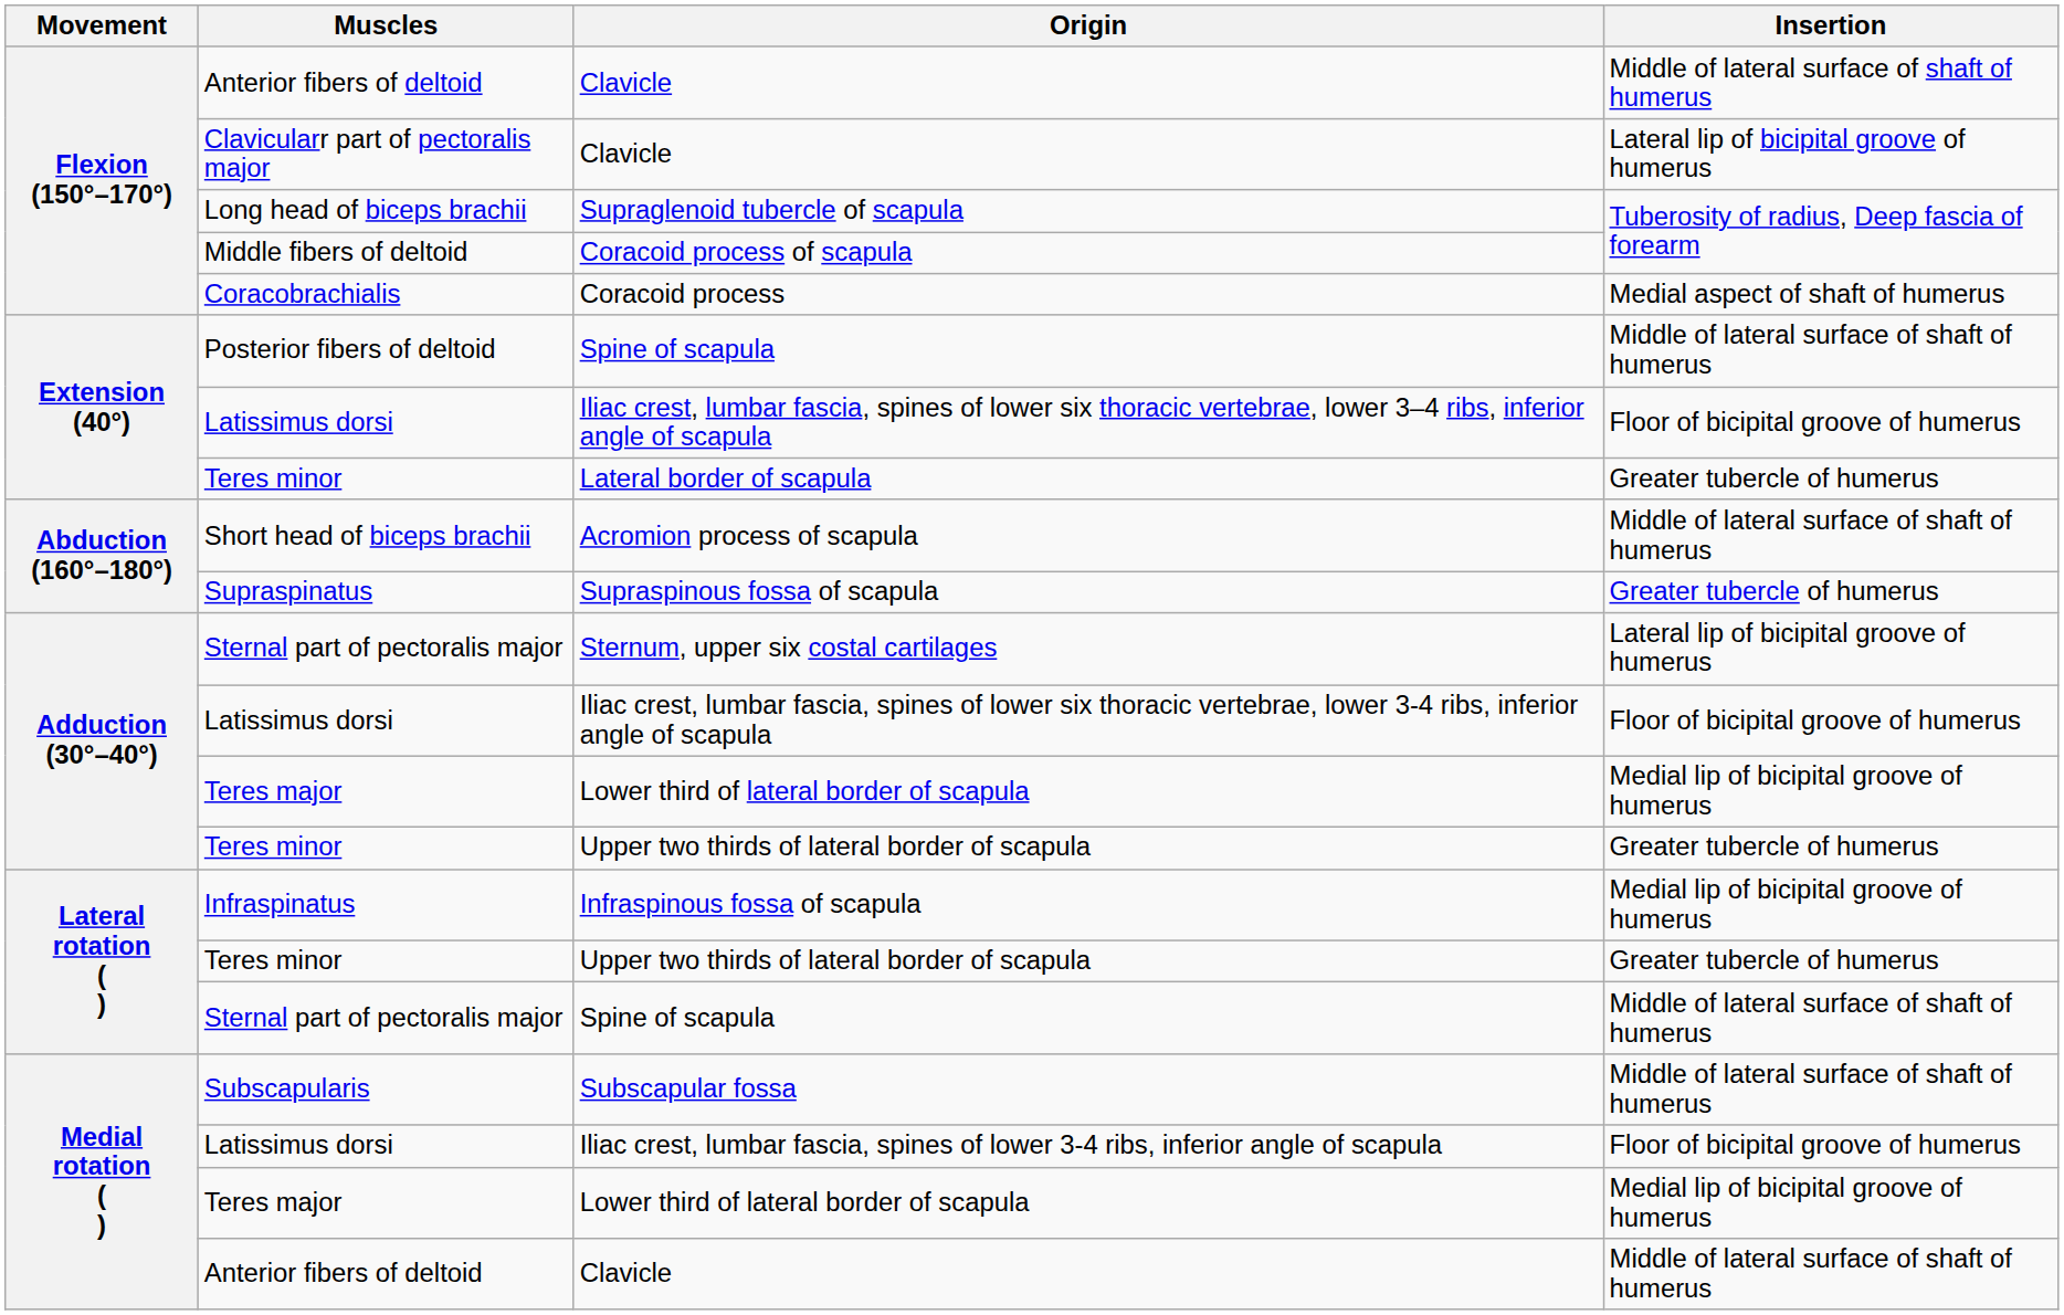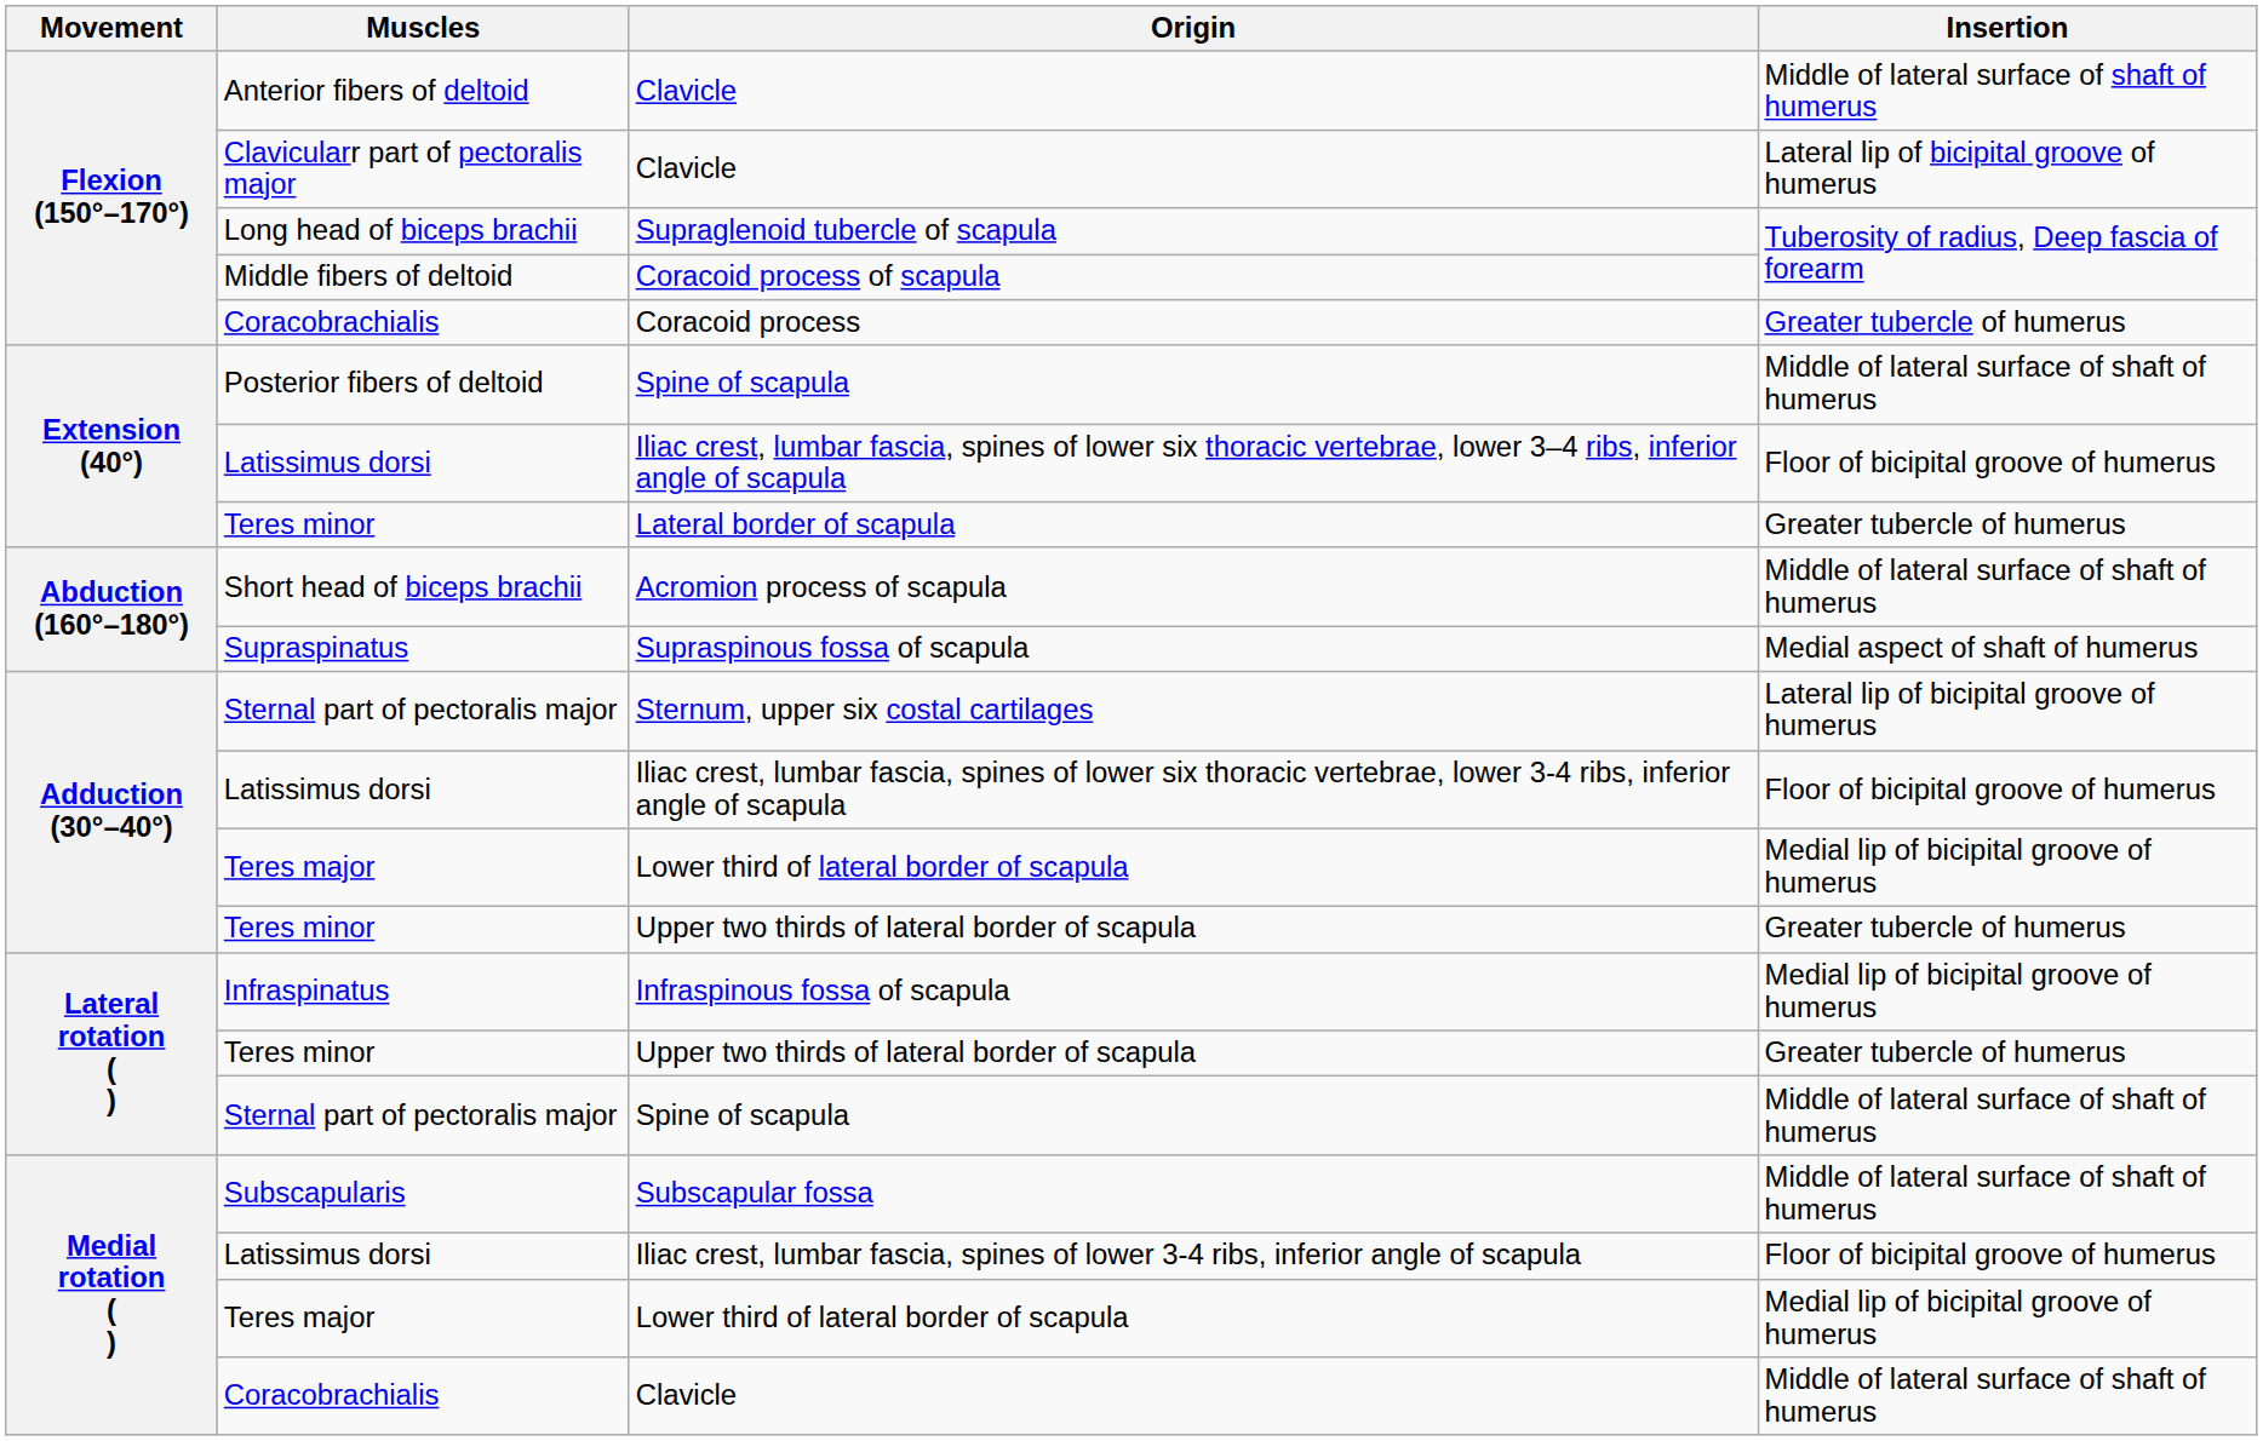 <table class="wikitable" align="center">
 <tr>
 <th>Movement</th>
 <th>Muscles</th>
 <th>Origin</th>
 <th>Insertion</th>
 </tr>
 <tr>
 <th rowspan="5" valign="center"><a href='#'>Flexion</a><br>(150°–170°)</th>
 <td>Anterior fibers of <a href='#'>deltoid</a></td>
 <td><a href='#'>Clavicle</a></td>
 <td>Middle of lateral surface of <a href='#'>shaft of humerus</a></td>
 </tr>
 <tr>
 <td><a href='#'>Clavicular</a>r part of <a href='#'>pectoralis major</a></td>
 <td>Clavicle</td>
 <td>Lateral lip of <a href='#'>bicipital groove</a> of humerus</td>
 </tr>
 <tr>
 <td>Long head of <a href='#'>biceps brachii</a></td>
 <td><a href='#'>Supraglenoid tubercle</a> of <a href='#'>scapula</a></td>
 <td rowspan="2"><a href='#'>Tuberosity of radius</a>, <a href='#'>Deep fascia of forearm</a></td>
 </tr>
 <tr>
 <td>Middle fibers of deltoid</td>
 <td><a href='#'>Coracoid process</a> of <a href='#'>scapula</a></td>
 </tr>
 <tr>
 <td><a href='#'>Coracobrachialis</a></td>
 <td>Coracoid process</td>
-<td>Medial aspect of shaft of humerus</td>
+<td><a href='#'>Greater tubercle</a> of humerus</td>
 </tr>
 <tr>
 <th rowspan="3" valign="center"><a href='#'>Extension</a><br>(40°)</th>
 <td>Posterior fibers of deltoid</td>
 <td><a href='#'>Spine of scapula</a></td>
 <td>Middle of lateral surface of shaft of humerus</td>
 </tr>
 <tr>
 <td><a href='#'>Latissimus dorsi</a></td>
 <td><a href='#'>Iliac crest</a>, <a href='#'>lumbar fascia</a>, spines of lower six <a href='#'>thoracic vertebrae</a>, lower 3–4 <a href='#'>ribs</a>, <a href='#'>inferior angle of scapula</a></td>
 <td>Floor of bicipital groove of humerus</td>
 </tr>
 <tr>
 <td><a href='#'>Teres minor</a></td>
 <td><a href='#'>Lateral border of scapula</a></td>
 <td>Greater tubercle of humerus</td>
 </tr>
 <tr>
 <th rowspan="2" valign="center"><a href='#'>Abduction</a><br>(160°–180°)</th>
 <td>Short head of <a href='#'>biceps brachii</a></td>
 <td><a href='#'>Acromion</a> process of scapula</td>
 <td>Middle of lateral surface of shaft of humerus</td>
 </tr>
 <tr>
 <td><a href='#'>Supraspinatus</a></td>
 <td><a href='#'>Supraspinous fossa</a> of scapula</td>
-<td><a href='#'>Greater tubercle</a> of humerus</td>
+<td>Medial aspect of shaft of humerus</td>
 </tr>
 <tr>
 <th rowspan="4" valign="center"><a href='#'>Adduction</a><br>(30°–40°)</th>
 <td><a href='#'>Sternal</a> part of pectoralis major</td>
 <td><a href='#'>Sternum</a>, upper six <a href='#'>costal cartilages</a></td>
 <td>Lateral lip of bicipital groove of humerus</td>
 </tr>
 <tr>
 <td>Latissimus dorsi</td>
 <td>Iliac crest, lumbar fascia, spines of lower six thoracic vertebrae, lower 3-4 ribs, inferior angle of scapula</td>
 <td>Floor of bicipital groove of humerus</td>
 </tr>
 <tr>
 <td><a href='#'>Teres major</a></td>
 <td>Lower third of <a href='#'>lateral border of scapula</a></td>
 <td>Medial lip of bicipital groove of humerus</td>
 </tr>
 <tr>
 <td><a href='#'>Teres minor</a></td>
 <td>Upper two thirds of lateral border of scapula</td>
 <td>Greater tubercle of humerus</td>
 </tr>
 <tr>
 <th rowspan="3" valign="center"><a href='#'>Lateral rotation</a><br>(<br>)</th>
 <td><a href='#'>Infraspinatus</a></td>
 <td><a href='#'>Infraspinous fossa</a> of scapula</td>
 <td>Medial lip of bicipital groove of humerus</td>
 </tr>
 <tr>
 <td>Teres minor</td>
 <td>Upper two thirds of lateral border of scapula</td>
 <td>Greater tubercle of humerus</td>
 </tr>
 <tr>
 <td><a href='#'>Sternal</a> part of pectoralis major</td>
 <td>Spine of scapula</td>
 <td>Middle of lateral surface of shaft of humerus</td>
 </tr>
 <tr>
 <th rowspan="4" valign="center"><a href='#'>Medial rotation</a><br>(<br>)</th>
 <td><a href='#'>Subscapularis</a></td>
 <td><a href='#'>Subscapular fossa</a></td>
 <td>Middle of lateral surface of shaft of humerus</td>
 </tr>
 <tr>
 <td>Latissimus dorsi</td>
 <td>Iliac crest, lumbar fascia, spines of lower 3-4 ribs, inferior angle of scapula</td>
 <td>Floor of bicipital groove of humerus</td>
 </tr>
 <tr>
 <td>Teres major</td>
 <td>Lower third of lateral border of scapula</td>
 <td>Medial lip of bicipital groove of humerus</td>
 </tr>
 <tr>
-<td>Anterior fibers of deltoid</td>
+<td><a href='#'>Coracobrachialis</a></td>
 <td>Clavicle</td>
 <td>Middle of lateral surface of shaft of humerus</td>
 </tr>
 </table>
